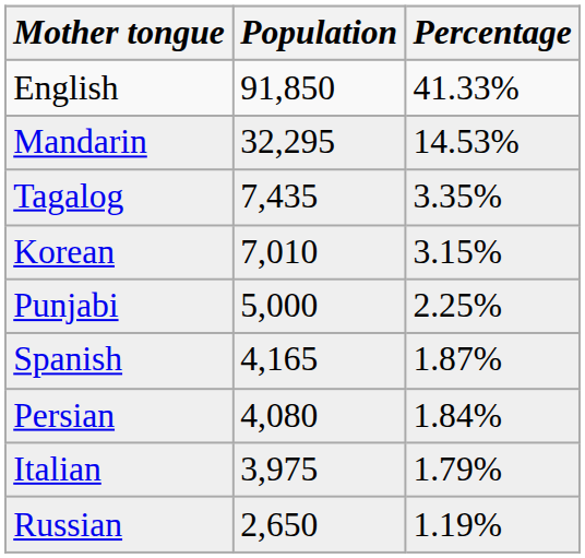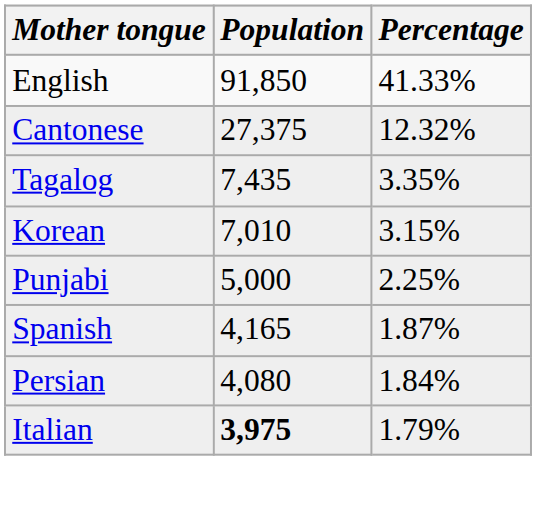 <table class="wikitable" style="float:left;">
 <tr style="background:darkGrey;">
 <th><em>Mother tongue</em></th>
 <th><em>Population</em></th>
 <th><em>Percentage</em></th>
 </tr>
 <tr>
 <td>English</td>
 <td>91,850</td>
 <td>41.33%</td>
 </tr>
 <tr style="background:#efefef; color:black">
-<td><a href='#'>Mandarin</a></td>
-<td>32,295</td>
-<td>14.53%</td>
+<td><a href='#'>Cantonese</a></td>
+<td>27,375</td>
+<td>12.32%</td>
 </tr>
 <tr style="background:#efefef; color:black">
 <td><a href='#'>Tagalog</a></td>
 <td>7,435</td>
 <td>3.35%</td>
 </tr>
 <tr style="background:#efefef; color:black">
 <td><a href='#'>Korean</a></td>
 <td>7,010</td>
 <td>3.15%</td>
 </tr>
 <tr style="background:#efefef; color:black">
 <td><a href='#'>Punjabi</a></td>
 <td>5,000</td>
 <td>2.25%</td>
 </tr>
 <tr style="background:#efefef; color:black">
 <td><a href='#'>Spanish</a></td>
 <td>4,165</td>
 <td>1.87%</td>
 </tr>
 <tr style="background:#efefef; color:black">
 <td><a href='#'>Persian</a></td>
 <td>4,080</td>
 <td>1.84%</td>
 </tr>
 <tr style="background:#efefef; color:black">
 <td><a href='#'>Italian</a></td>
-<td>3,975</td>
+<td><strong>3,975</strong></td>
 <td>1.79%</td>
 </tr>
-<tr style="background:#efefef; color:black">
-<td><a href='#'>Russian</a></td>
-<td>2,650</td>
-<td>1.19%</td>
-</tr>
 </table>
